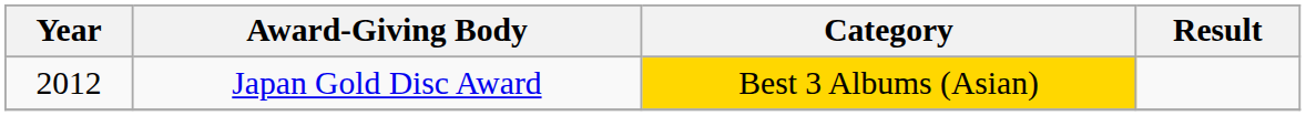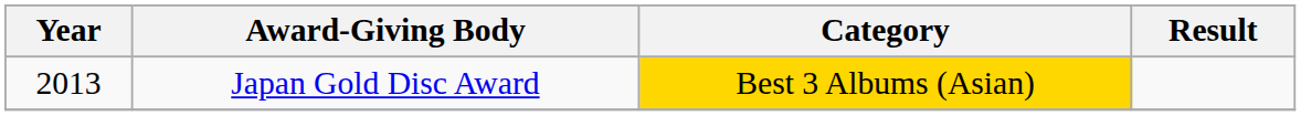 <table | width="50%" class="wikitable sortable" style="text-align:center">
 <tr>
 <th>Year</th>
 <th>Award-Giving Body</th>
 <th>Category</th>
 <th>Result</th>
 </tr>
 <tr>
-<td>2012</td>
+<td>2013</td>
 <td><a href='#'>Japan Gold Disc Award</a></td>
 <td align="center" style="background: gold;">Best 3 Albums (Asian)</td>
 <td></td>
 </tr>
 <tr>
 </tr>
 </table>
